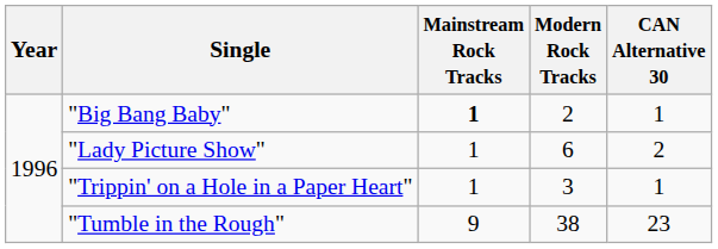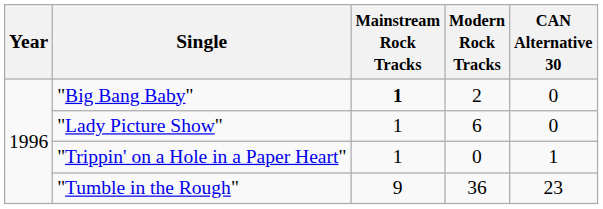 <table class="wikitable">
 <tr>
 <th>Year</th>
 <th>Single</th>
 <th style="width: 1em;"><small>Mainstream Rock Tracks</small></th>
 <th style="width: 1em;"><small>Modern Rock Tracks</small></th>
 <th style="width: 1em;"><small>CAN Alternative 30</small></th>
 </tr>
 <tr>
 <td rowspan="4">1996</td>
 <td>"<a href='#'>Big Bang Baby</a>"</td>
 <td style="text-align:center;"><strong>1</strong></td>
 <td style="text-align:center;">2</td>
-<td style="text-align:center;">1</td>
+<td style="text-align:center;">0</td>
 </tr>
 <tr>
 <td>"<a href='#'>Lady Picture Show</a>"</td>
 <td style="text-align:center;">1</td>
 <td style="text-align:center;">6</td>
-<td style="text-align:center;">2</td>
+<td style="text-align:center;">0</td>
 </tr>
 <tr>
 <td>"<a href='#'>Trippin' on a Hole in a Paper Heart</a>"</td>
 <td style="text-align:center;">1</td>
-<td style="text-align:center;">3</td>
+<td style="text-align:center;">0</td>
 <td style="text-align:center;">1</td>
 </tr>
 <tr>
 <td>"<a href='#'>Tumble in the Rough</a>"</td>
 <td style="text-align:center;">9</td>
-<td style="text-align:center;">38</td>
+<td style="text-align:center;">36</td>
 <td style="text-align:center;">23</td>
 </tr>
 </table>
